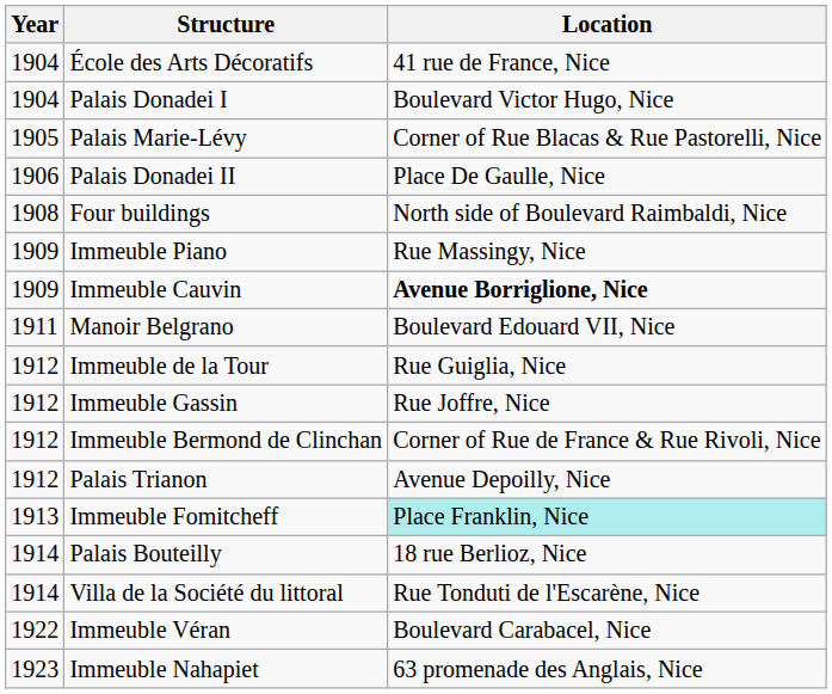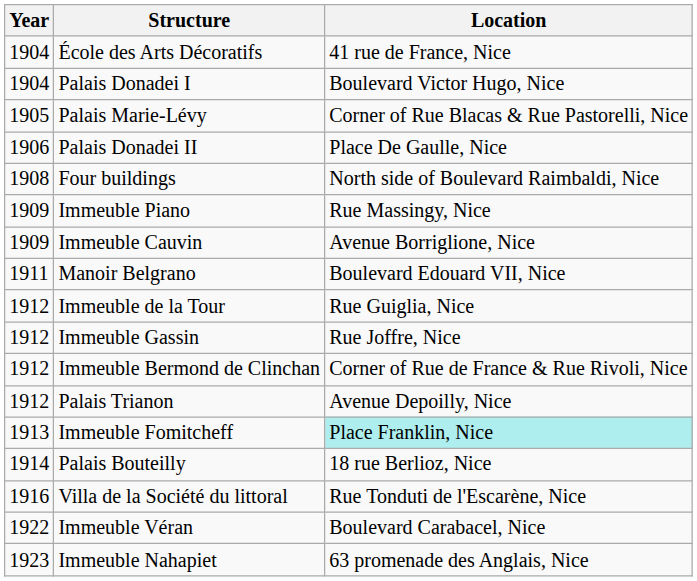 <table class=wikitable>
 <tr>
 <th>Year</th>
 <th>Structure</th>
 <th>Location</th>
 </tr>
 <tr>
 <td>1904</td>
 <td>École des Arts Décoratifs</td>
 <td>41 rue de France, Nice</td>
 </tr>
 <tr>
 <td>1904</td>
 <td>Palais Donadei I</td>
 <td>Boulevard Victor Hugo, Nice</td>
 </tr>
 <tr>
 <td>1905</td>
 <td>Palais Marie-Lévy</td>
 <td>Corner of Rue Blacas & Rue Pastorelli, Nice</td>
 </tr>
 <tr>
 <td>1906</td>
 <td>Palais Donadei II</td>
 <td>Place De Gaulle, Nice</td>
 </tr>
 <tr>
 <td>1908</td>
 <td>Four buildings</td>
 <td>North side of Boulevard Raimbaldi, Nice</td>
 </tr>
 <tr>
 <td>1909</td>
 <td>Immeuble Piano</td>
 <td>Rue Massingy, Nice</td>
 </tr>
 <tr>
 <td>1909</td>
 <td>Immeuble Cauvin</td>
-<td><strong>Avenue Borriglione, Nice</strong></td>
+<td>Avenue Borriglione, Nice</td>
 </tr>
 <tr>
 <td>1911</td>
 <td>Manoir Belgrano</td>
 <td>Boulevard Edouard VII, Nice</td>
 </tr>
 <tr>
 <td>1912</td>
 <td>Immeuble de la Tour</td>
 <td>Rue Guiglia, Nice</td>
 </tr>
 <tr>
 <td>1912</td>
 <td>Immeuble Gassin</td>
 <td>Rue Joffre, Nice</td>
 </tr>
 <tr>
 <td>1912</td>
 <td>Immeuble Bermond de Clinchan</td>
 <td>Corner of Rue de France & Rue Rivoli, Nice</td>
 </tr>
 <tr>
 <td>1912</td>
 <td>Palais Trianon</td>
 <td>Avenue Depoilly, Nice</td>
 </tr>
 <tr>
 <td>1913</td>
 <td>Immeuble Fomitcheff</td>
 <td style="background: paleturquoise;">Place Franklin, Nice</td>
 </tr>
 <tr>
 <td>1914</td>
 <td>Palais Bouteilly</td>
 <td>18 rue Berlioz, Nice</td>
 </tr>
 <tr>
-<td>1914</td>
+<td>1916</td>
 <td>Villa de la Société du littoral</td>
 <td>Rue Tonduti de l'Escarène, Nice</td>
 </tr>
 <tr>
 <td>1922</td>
 <td>Immeuble Véran</td>
 <td>Boulevard Carabacel, Nice</td>
 </tr>
 <tr>
 <td>1923</td>
 <td>Immeuble Nahapiet</td>
 <td>63 promenade des Anglais, Nice</td>
 </tr>
 </table>
